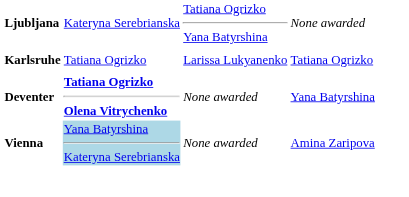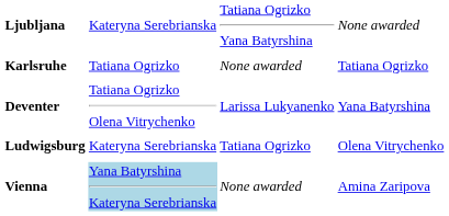 <table>
 <tr>
 <th scope=row style="text-align:left">Ljubljana</th>
 <td style="height:30px;"> <a href='#'>Kateryna Serebrianska</a></td>
 <td style="height:30px;"> <a href='#'>Tatiana Ogrizko</a><hr> <a href='#'>Yana Batyrshina</a></td>
 <td style="height:30px;"><em>None awarded</em></td>
 </tr>
 <tr>
 <th scope=row style="text-align:left">Karlsruhe</th>
 <td style="height:30px;"> <a href='#'>Tatiana Ogrizko</a></td>
-<td style="height:30px;"> <a href='#'>Larissa Lukyanenko</a></td>
+<td style="height:30px;"><em>None awarded</em></td>
 <td style="height:30px;"> <a href='#'>Tatiana Ogrizko</a></td>
 </tr>
 <tr>
 <th scope=row style="text-align:left">Deventer</th>
-<td style="height:30px;"><strong> <a href='#'>Tatiana Ogrizko</a><hr> <a href='#'>Olena Vitrychenko</a></strong></td>
-<td style="height:30px;"><em>None awarded</em></td>
+<td style="height:30px;"> <a href='#'>Tatiana Ogrizko</a><hr> <a href='#'>Olena Vitrychenko</a></td>
+<td style="height:30px;"> <a href='#'>Larissa Lukyanenko</a></td>
 <td style="height:30px;"> <a href='#'>Yana Batyrshina</a></td>
+</tr>
+<tr>
+<th scope=row style="text-align:left">Ludwigsburg</th>
+<td style="height:30px;"> <a href='#'>Kateryna Serebrianska</a></td>
+<td style="height:30px;"> <a href='#'>Tatiana Ogrizko</a></td>
+<td style="height:30px;"> <a href='#'>Olena Vitrychenko</a></td>
 </tr>
 <tr>
 <th scope=row style="text-align:left">Vienna</th>
 <td style="background: lightblue; height:30px;"> <a href='#'>Yana Batyrshina</a><hr> <a href='#'>Kateryna Serebrianska</a></td>
 <td style="height:30px;"><em>None awarded</em></td>
 <td style="height:30px;"> <a href='#'>Amina Zaripova</a></td>
 </tr>
 <tr>
 </tr>
 </table>
